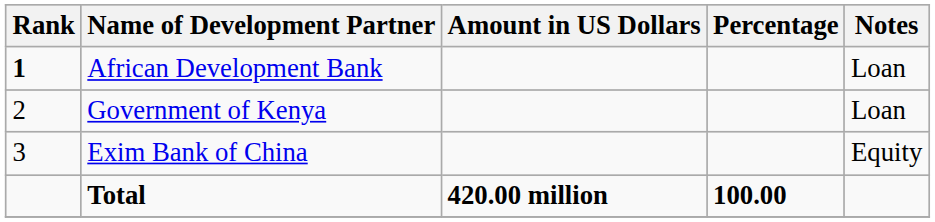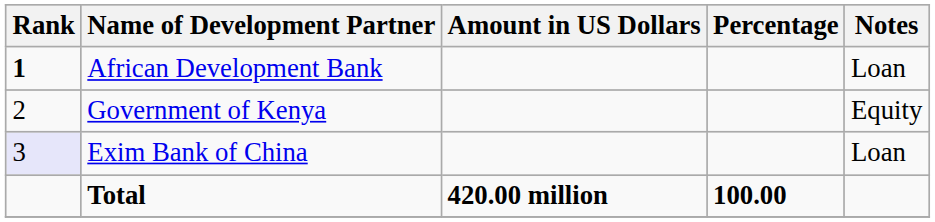 <table class="wikitable sortable" style="margin: 0.5em auto">
 <tr>
 <th>Rank</th>
 <th>Name of Development Partner</th>
 <th>Amount in US Dollars</th>
 <th>Percentage</th>
 <th>Notes</th>
 </tr>
 <tr>
 <td><strong>1</strong></td>
 <td><a href='#'>African Development Bank</a></td>
 <td></td>
 <td></td>
 <td>Loan</td>
 </tr>
 <tr>
 <td>2</td>
 <td><a href='#'>Government of Kenya</a></td>
 <td></td>
 <td></td>
-<td>Loan</td>
+<td>Equity</td>
 </tr>
 <tr>
-<td>3</td>
+<td style="background: lavender;">3</td>
 <td><a href='#'>Exim Bank of China</a></td>
 <td></td>
 <td></td>
-<td>Equity</td>
+<td>Loan</td>
 </tr>
 <tr>
 <td></td>
 <td><strong>Total</strong></td>
 <td><strong>420.00 million</strong></td>
 <td><strong>100.00</strong></td>
 <td></td>
 </tr>
 <tr>
 </tr>
 </table>
